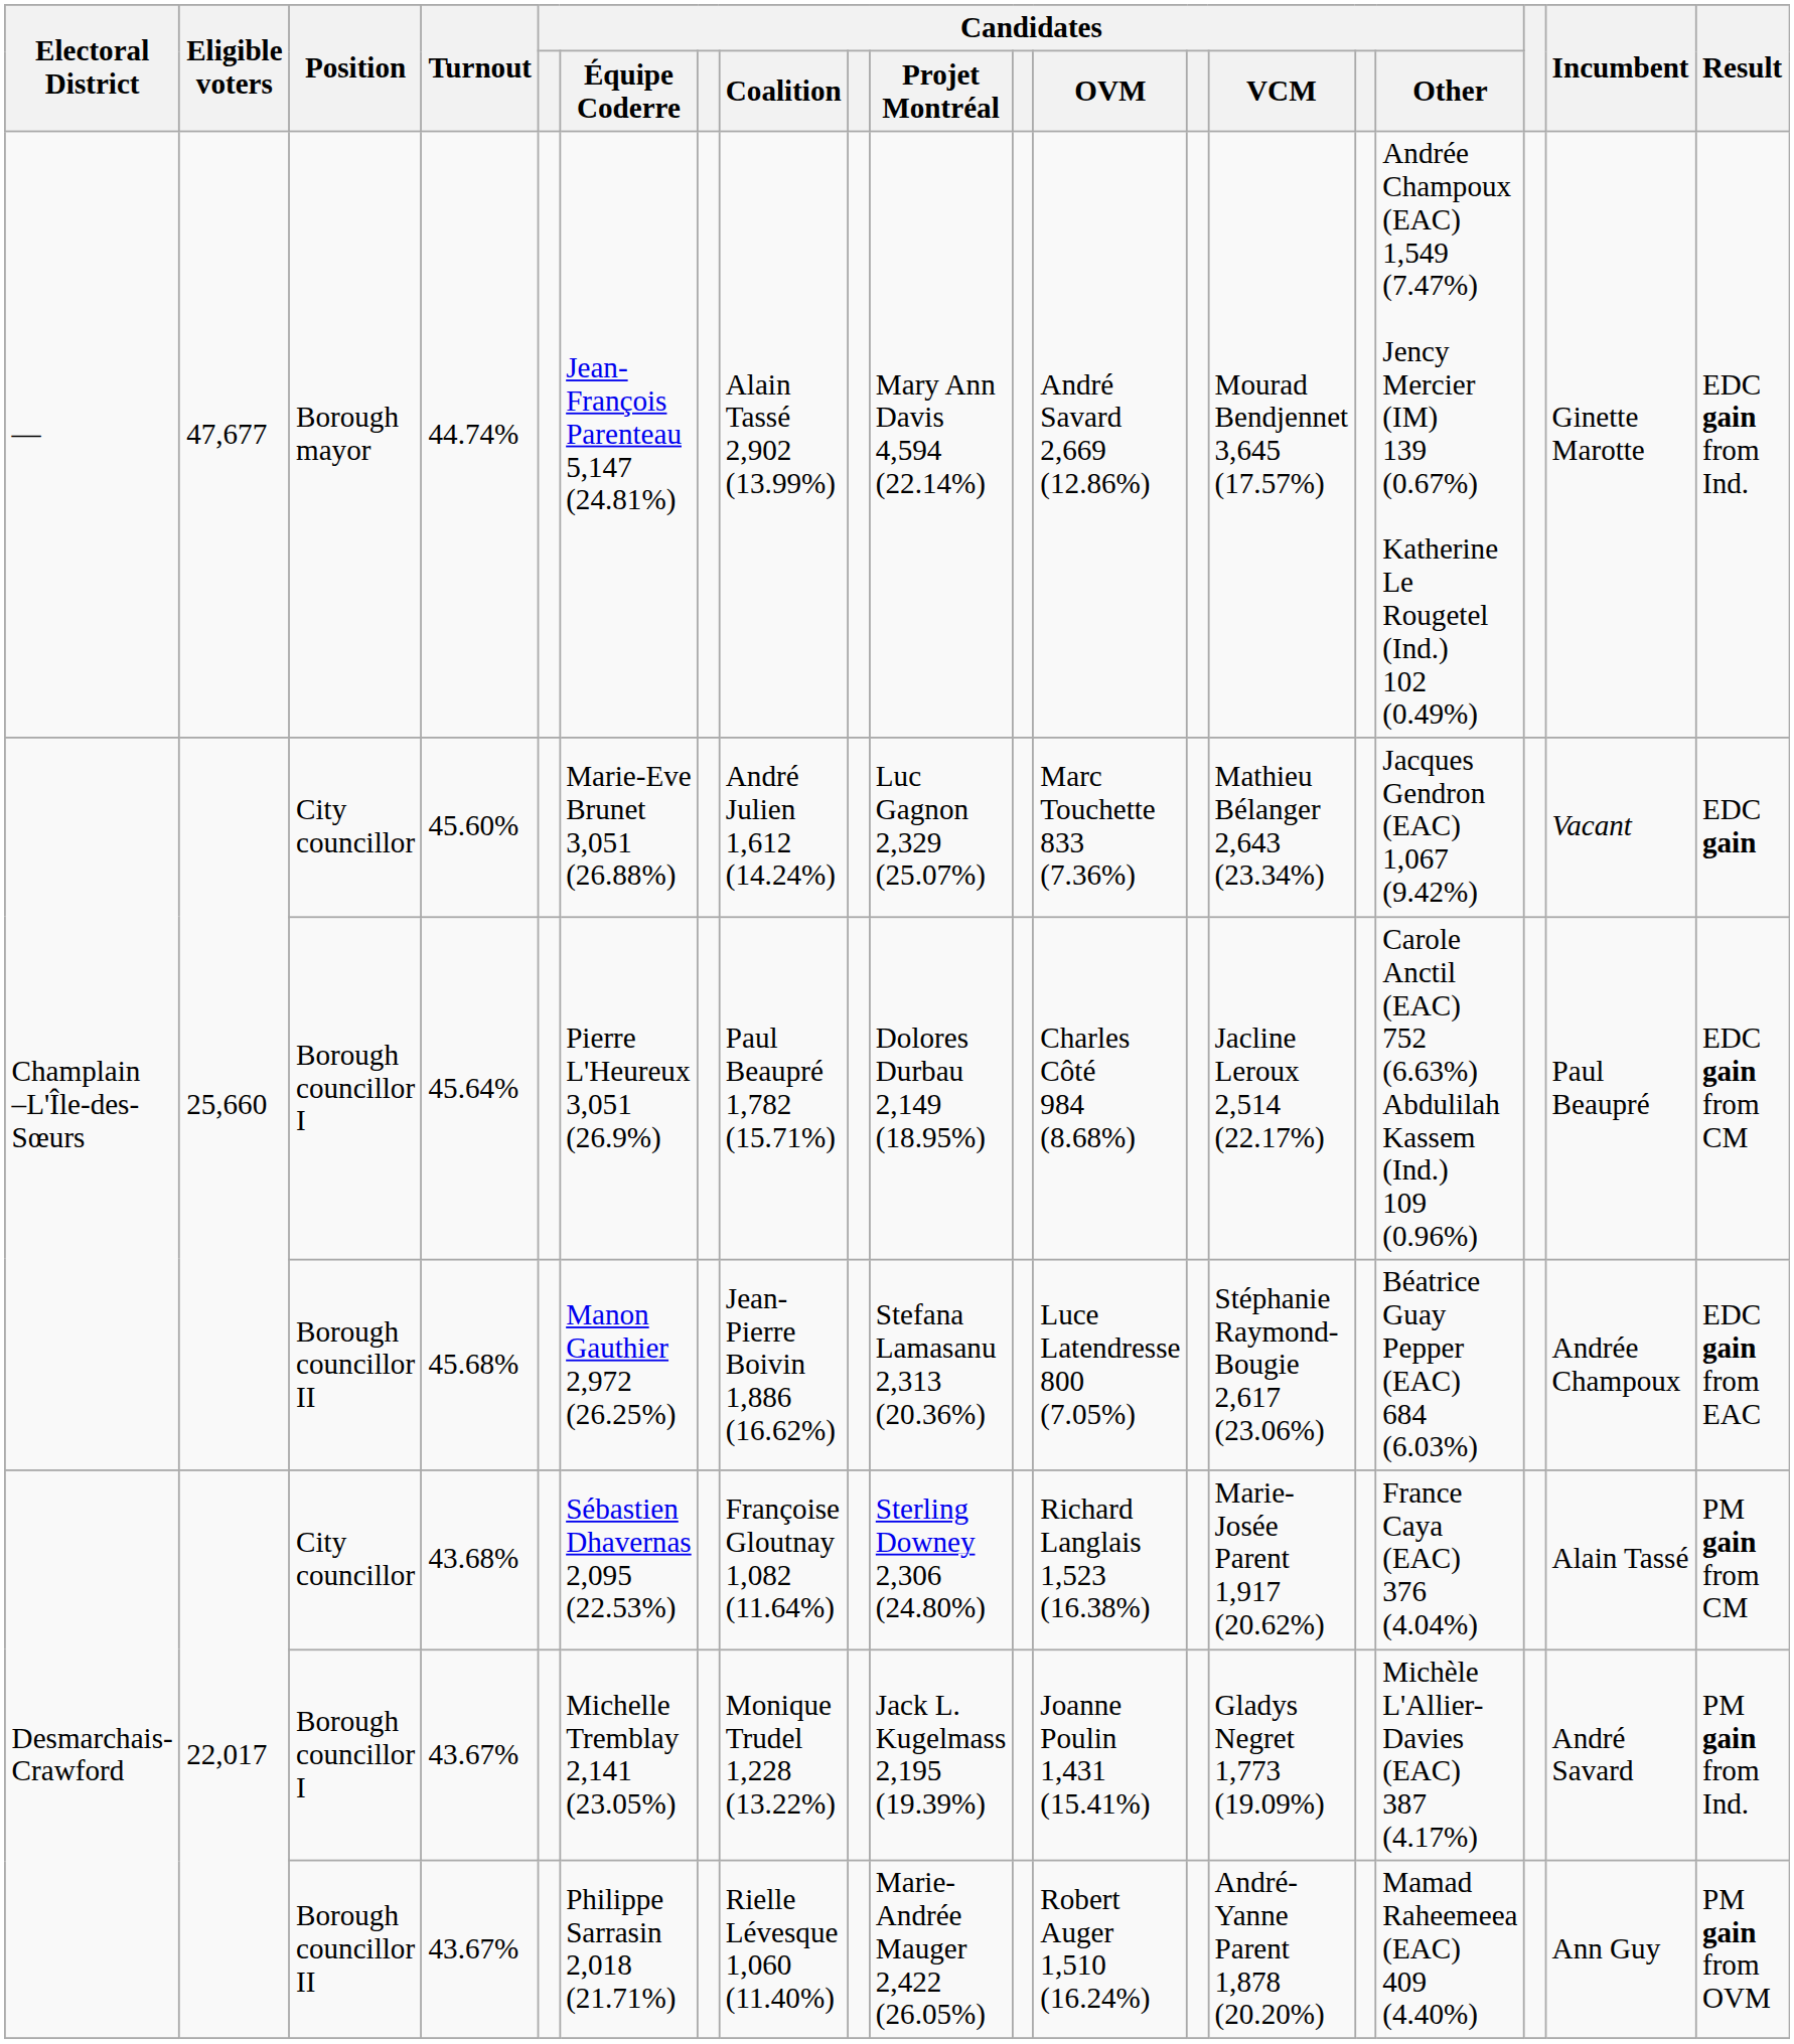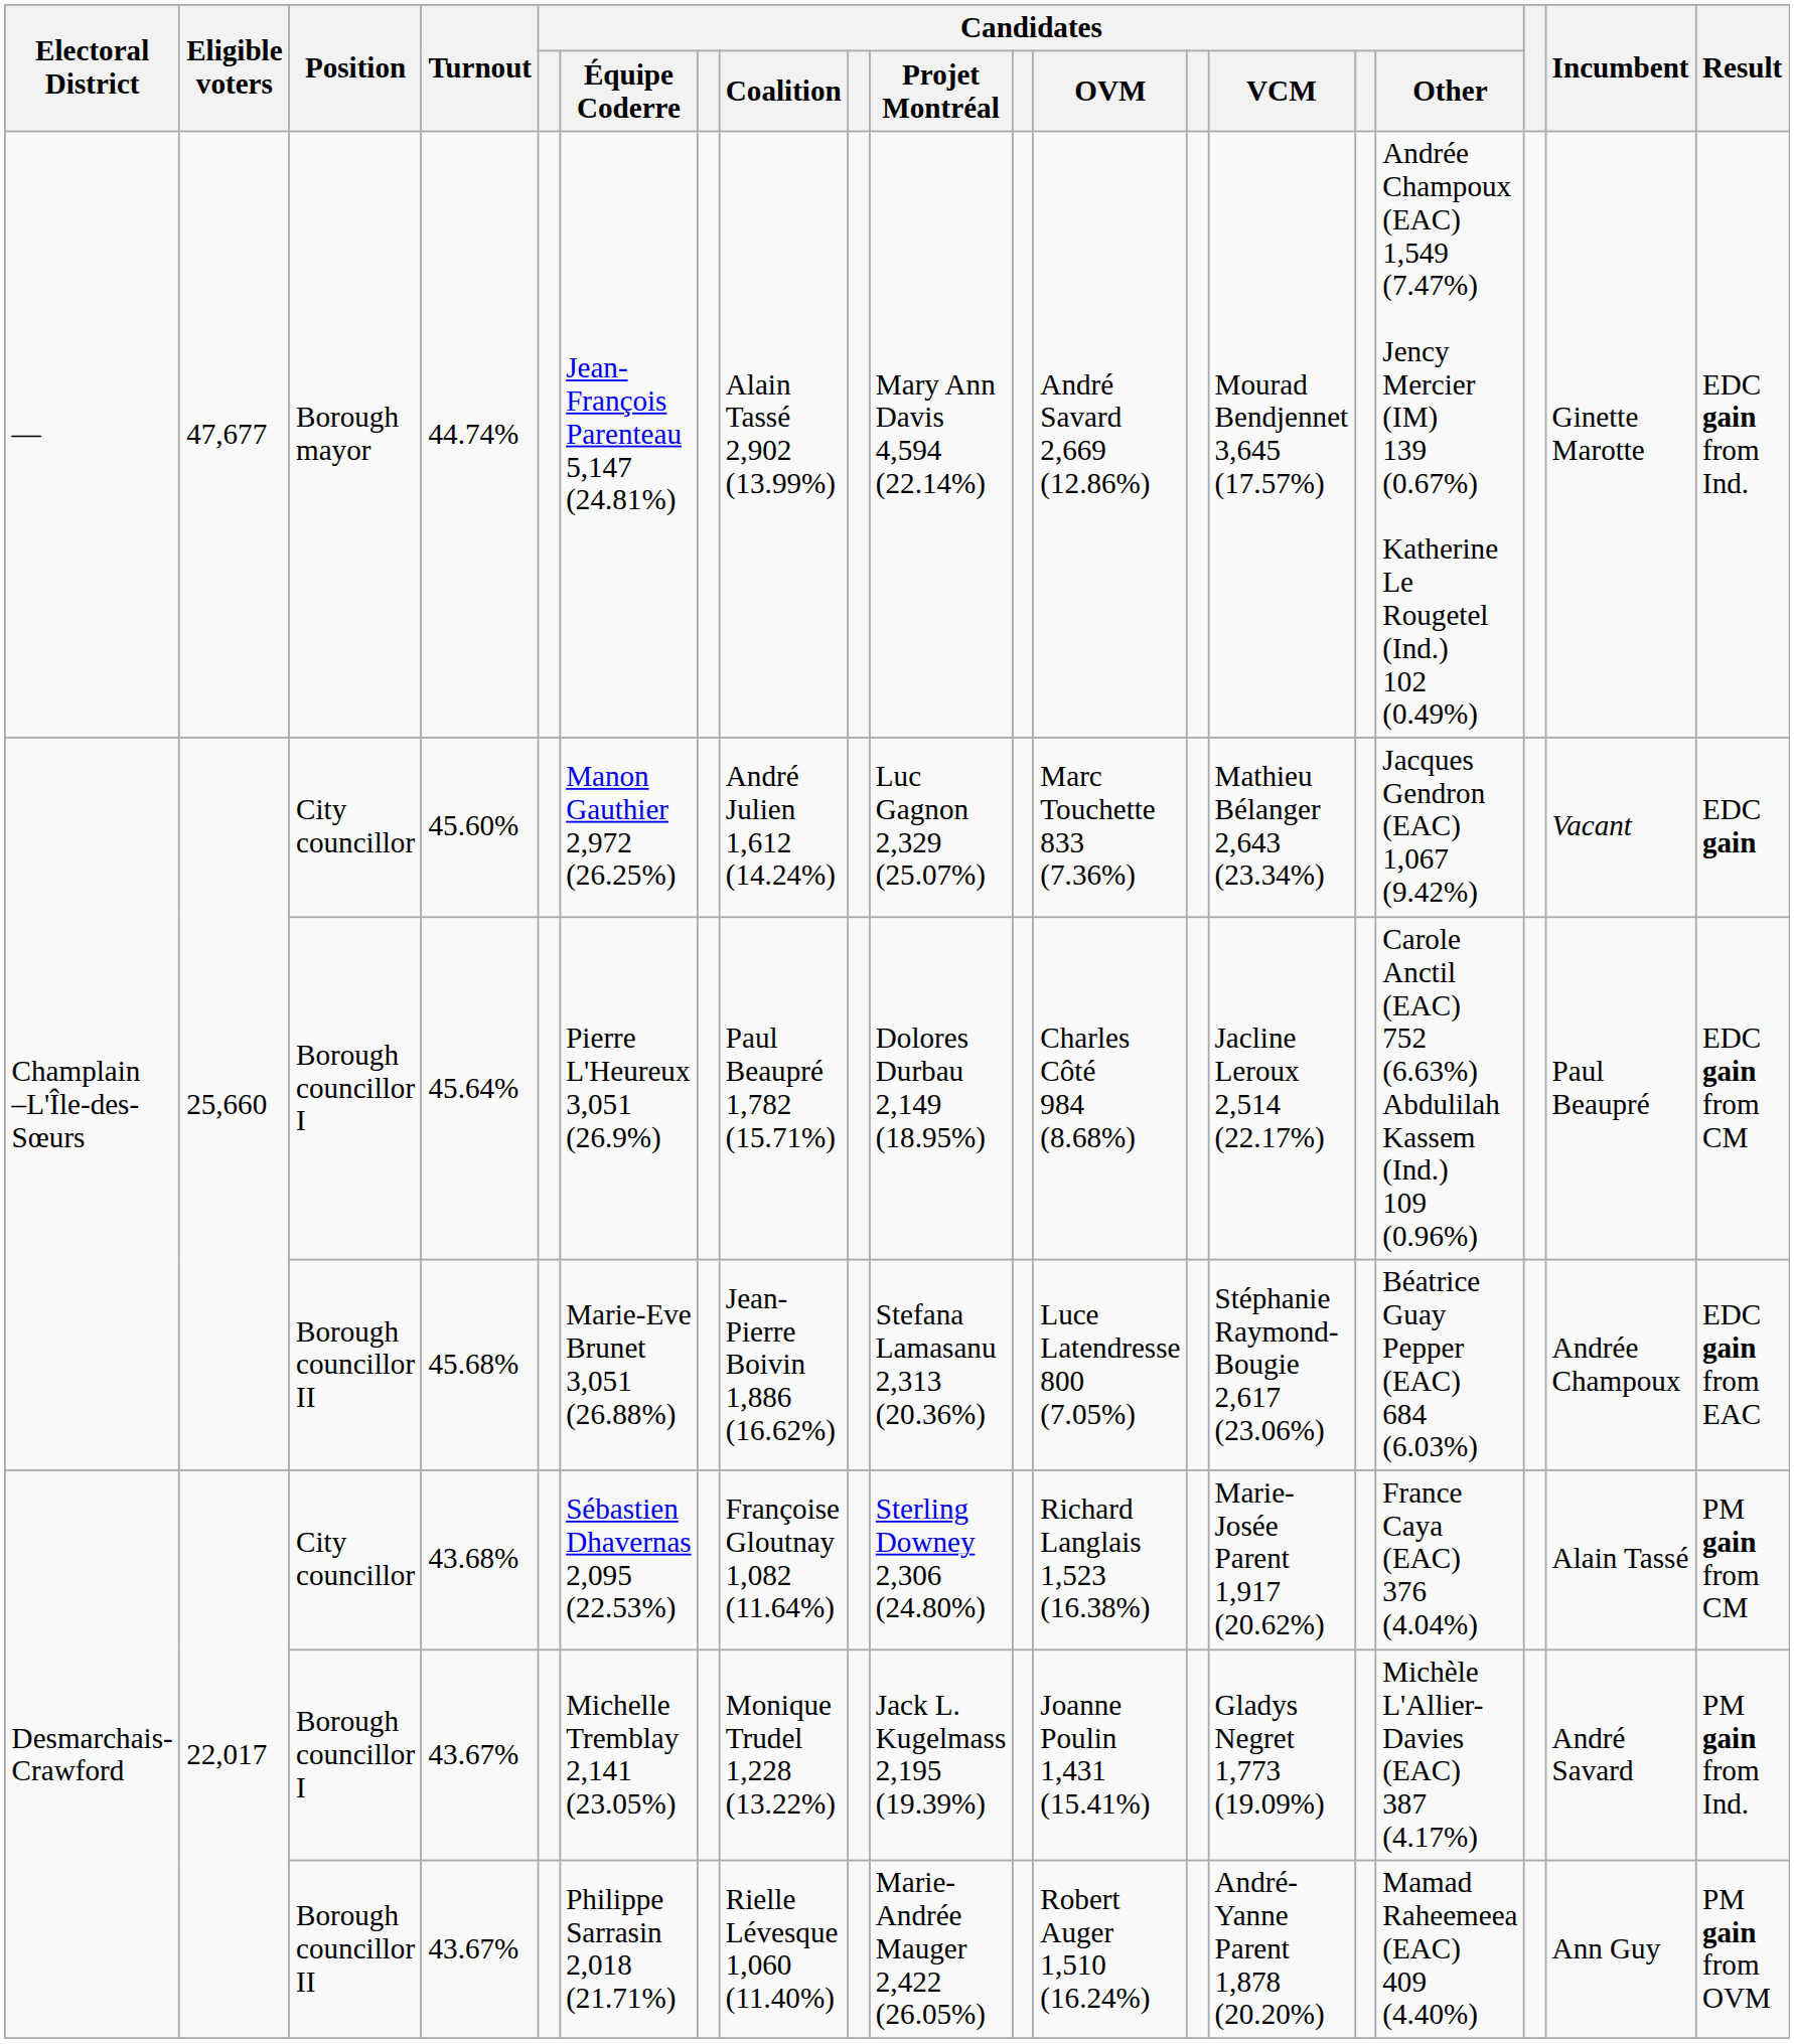 <table class="wikitable">
 <tr>
 <th width=10% rowspan=2>Electoral District</th>
 <th width=6% rowspan=2>Eligible voters</th>
 <th width=8% rowspan=2>Position</th>
 <th width=6% rowspan=2>Turnout</th>
 <th colspan=12>Candidates</th>
 <th width=1% rowspan=2> </th>
 <th width=10% rowspan=2>Incumbent</th>
 <th width=9% rowspan=2>Result</th>
 </tr>
 <tr>
 <th width=1% > </th>
 <th width=7.67% >Équipe Coderre</th>
 <th width=1% > </th>
 <th width=7.67% >Coalition</th>
 <th width=1% > </th>
 <th width=7.67% ><span>Projet Montréal</span></th>
 <th width=1% > </th>
 <th width=7.67% >OVM</th>
 <th width=1% > </th>
 <th width=7.67% >VCM</th>
 <th width=1% > </th>
 <th width=7.67% >Other</th>
 </tr>
 <tr>
 <td>—</td>
 <td>47,677</td>
 <td>Borough mayor</td>
 <td>44.74%</td>
 <td> </td>
 <td><a href='#'>Jean-François Parenteau</a><br>5,147 (24.81%)</td>
 <td></td>
 <td>Alain Tassé<br>2,902 (13.99%)</td>
 <td></td>
 <td>Mary Ann Davis<br>4,594 (22.14%)</td>
 <td></td>
 <td>André Savard<br>2,669 (12.86%)</td>
 <td></td>
 <td>Mourad Bendjennet<br>3,645 (17.57%)</td>
 <td></td>
 <td>Andrée Champoux (EAC)<br>1,549<br>(7.47%)<br><br>Jency Mercier (IM)<br>139 (0.67%)<br><br>Katherine Le Rougetel (Ind.)<br>102 (0.49%)</td>
 <td> </td>
 <td>Ginette Marotte</td>
 <td>EDC <strong>gain</strong> from Ind.</td>
 </tr>
 <tr>
 <td rowspan=3>Champlain<br>–L'Île-des-Sœurs</td>
 <td rowspan=3>25,660</td>
 <td>City councillor</td>
 <td>45.60%</td>
 <td></td>
-<td>Marie-Eve Brunet<br>3,051 (26.88%)</td>
+<td><a href='#'>Manon Gauthier</a><br>2,972 (26.25%)</td>
 <td></td>
 <td>André Julien<br>1,612 (14.24%)</td>
 <td></td>
 <td>Luc Gagnon<br>2,329 (25.07%)</td>
 <td></td>
 <td>Marc Touchette<br>833 (7.36%)</td>
 <td></td>
 <td>Mathieu Bélanger<br>2,643 (23.34%)</td>
 <td></td>
 <td>Jacques Gendron (EAC)<br>1,067 (9.42%)</td>
 <td></td>
 <td><em>Vacant</em></td>
 <td>EDC <strong>gain</strong></td>
 </tr>
 <tr>
 <td>Borough councillor I</td>
 <td>45.64%</td>
 <td></td>
 <td>Pierre L'Heureux<br>3,051 (26.9%)</td>
 <td></td>
 <td>Paul Beaupré<br>1,782 (15.71%)</td>
 <td></td>
 <td>Dolores Durbau<br>2,149 (18.95%)</td>
 <td></td>
 <td>Charles Côté<br>984 (8.68%)</td>
 <td></td>
 <td>Jacline Leroux<br>2,514 (22.17%)</td>
 <td></td>
 <td>Carole Anctil (EAC)<br>752 (6.63%)<br>Abdulilah Kassem (Ind.)<br>109 (0.96%)</td>
 <td> </td>
 <td>Paul Beaupré</td>
 <td>EDC <strong>gain</strong> from CM</td>
 </tr>
 <tr>
 <td>Borough councillor II</td>
 <td>45.68%</td>
 <td></td>
-<td><a href='#'>Manon Gauthier</a><br>2,972 (26.25%)</td>
+<td>Marie-Eve Brunet<br>3,051 (26.88%)</td>
 <td></td>
 <td>Jean-Pierre Boivin<br>1,886 (16.62%)</td>
 <td></td>
 <td>Stefana Lamasanu<br>2,313 (20.36%)</td>
 <td></td>
 <td>Luce Latendresse<br>800 (7.05%)</td>
 <td></td>
 <td>Stéphanie Raymond-Bougie<br>2,617 (23.06%)</td>
 <td></td>
 <td>Béatrice Guay Pepper (EAC)<br>684 (6.03%)</td>
 <td> </td>
 <td>Andrée Champoux</td>
 <td>EDC <strong>gain</strong> from EAC</td>
 </tr>
 <tr>
 <td rowspan=3>Desmarchais-Crawford</td>
 <td rowspan=3>22,017</td>
 <td>City councillor</td>
 <td>43.68%</td>
 <td></td>
 <td><a href='#'>Sébastien Dhavernas</a><br>2,095 (22.53%)</td>
 <td></td>
 <td>Françoise Gloutnay<br>1,082 (11.64%)</td>
 <td></td>
 <td><a href='#'>Sterling Downey</a><br>2,306 (24.80%)</td>
 <td></td>
 <td>Richard Langlais<br>1,523 (16.38%)</td>
 <td></td>
 <td>Marie-Josée Parent<br>1,917 (20.62%)</td>
 <td></td>
 <td>France Caya (EAC)<br>376 (4.04%)</td>
 <td> </td>
 <td>Alain Tassé</td>
 <td>PM <strong>gain</strong> from CM</td>
 </tr>
 <tr>
 <td>Borough councillor I</td>
 <td>43.67%</td>
 <td></td>
 <td>Michelle Tremblay<br>2,141 (23.05%)</td>
 <td></td>
 <td>Monique Trudel<br>1,228 (13.22%)</td>
 <td></td>
 <td>Jack L. Kugelmass<br>2,195 (19.39%)</td>
 <td></td>
 <td>Joanne Poulin<br>1,431 (15.41%)</td>
 <td></td>
 <td>Gladys Negret<br>1,773 (19.09%)</td>
 <td></td>
 <td>Michèle L'Allier-Davies (EAC)<br>387 (4.17%)</td>
 <td> </td>
 <td>André Savard</td>
 <td>PM <strong>gain</strong> from Ind.</td>
 </tr>
 <tr>
 <td>Borough councillor II</td>
 <td>43.67%</td>
 <td></td>
 <td>Philippe Sarrasin<br>2,018 (21.71%)</td>
 <td></td>
 <td>Rielle Lévesque<br>1,060 (11.40%)</td>
 <td></td>
 <td>Marie-Andrée Mauger<br>2,422 (26.05%)</td>
 <td></td>
 <td>Robert Auger<br>1,510 (16.24%)</td>
 <td></td>
 <td>André-Yanne Parent<br>1,878 (20.20%)</td>
 <td></td>
 <td>Mamad Raheemeea (EAC)<br>409 (4.40%)</td>
 <td> </td>
 <td>Ann Guy</td>
 <td>PM <strong>gain</strong> from OVM</td>
 </tr>
 </table>
